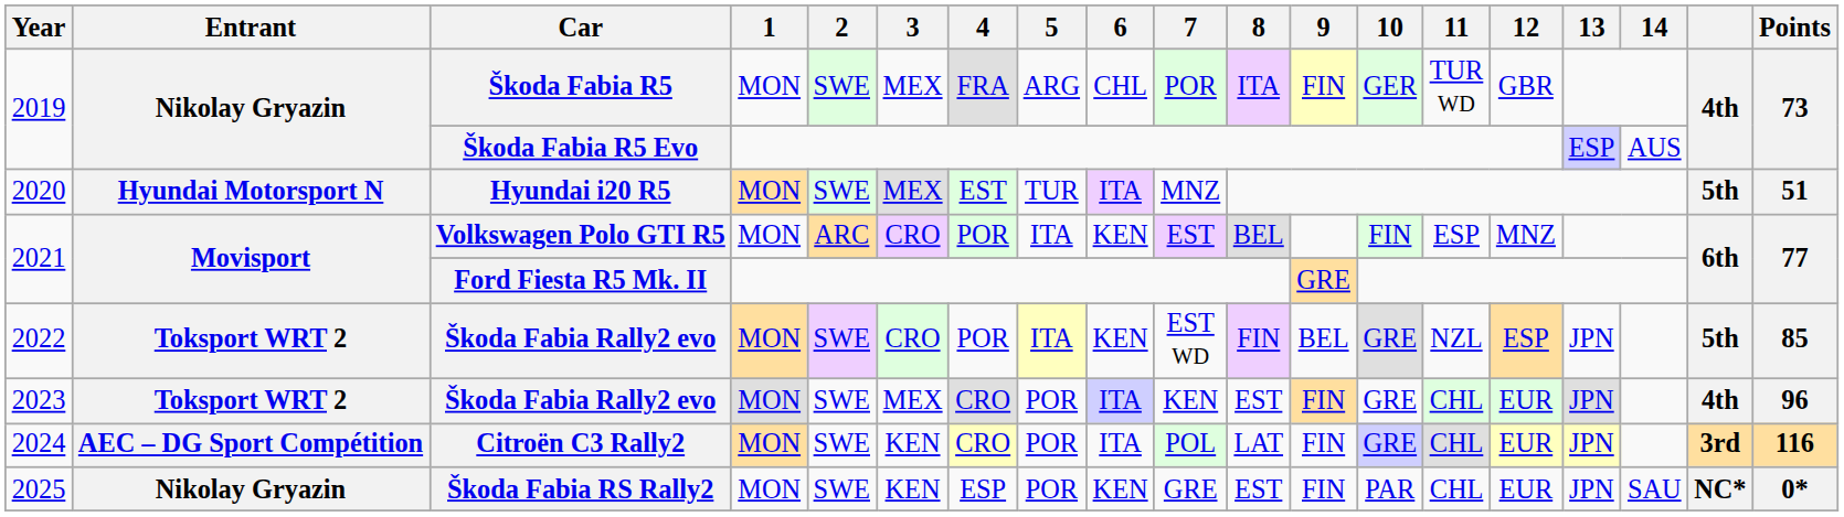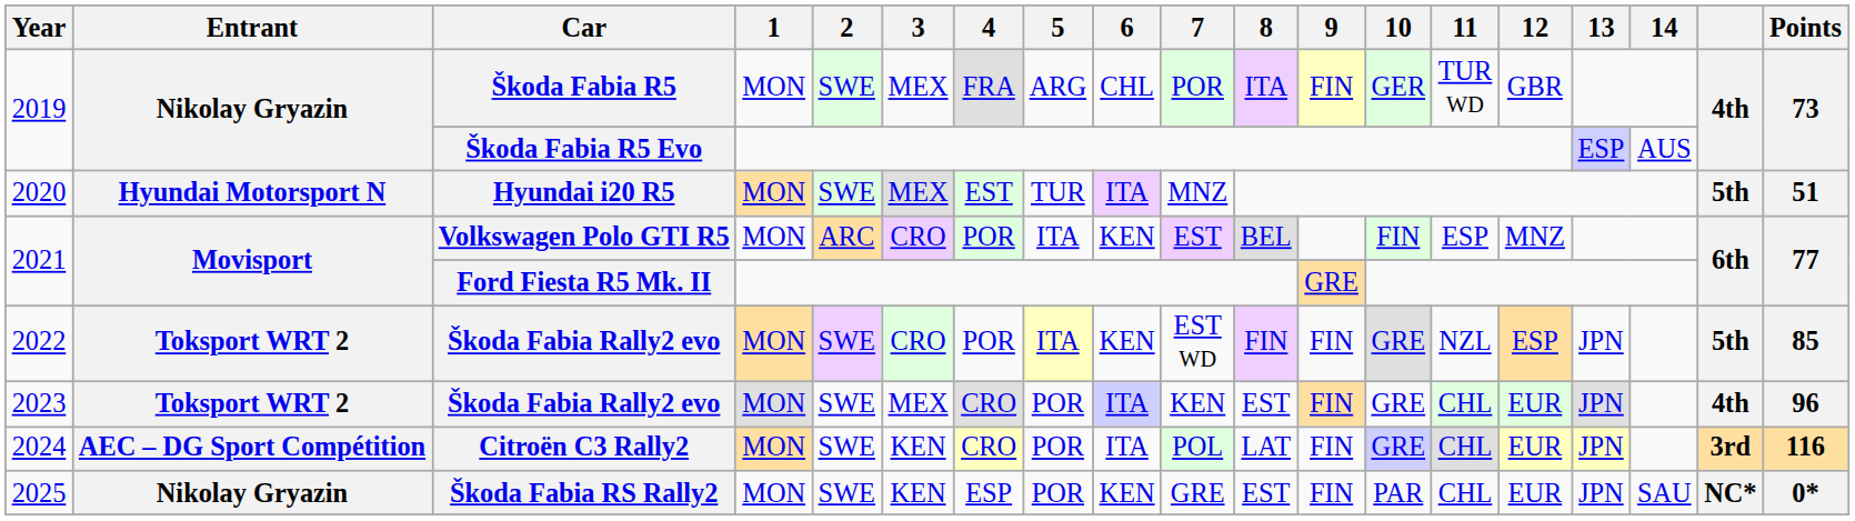 <table class="wikitable" style="text-align:center; font-size:85%">
 <tr>
 <th>Year</th>
 <th>Entrant</th>
 <th>Car</th>
 <th>1</th>
 <th>2</th>
 <th>3</th>
 <th>4</th>
 <th>5</th>
 <th>6</th>
 <th>7</th>
 <th>8</th>
 <th>9</th>
 <th>10</th>
 <th>11</th>
 <th>12</th>
 <th>13</th>
 <th>14</th>
 <th></th>
 <th>Points</th>
 </tr>
 <tr>
 <td rowspan="2"><a href='#'>2019</a></td>
 <th rowspan="2" nowrap>Nikolay Gryazin</th>
 <th nowrap><a href='#'>Škoda Fabia R5</a></th>
 <td><a href='#'>MON</a></td>
 <td style="background:#DFFFDF;"><a href='#'>SWE</a><br></td>
 <td><a href='#'>MEX</a></td>
 <td style="background:#DFDFDF;"><a href='#'>FRA</a><br></td>
 <td><a href='#'>ARG</a></td>
 <td><a href='#'>CHL</a></td>
 <td style="background:#DFFFDF;"><a href='#'>POR</a><br></td>
 <td style="background:#EFCFFF;"><a href='#'>ITA</a><br></td>
 <td style="background:#FFFFBF;"><a href='#'>FIN</a><br></td>
 <td style="background:#DFFFDF;"><a href='#'>GER</a><br></td>
 <td><a href='#'>TUR</a><br><small>WD</small></td>
 <td><a href='#'>GBR</a></td>
 <td colspan=2></td>
 <th rowspan="2">4th</th>
 <th rowspan="2">73</th>
 </tr>
 <tr>
 <th nowrap><a href='#'>Škoda Fabia R5 Evo</a></th>
 <td colspan=12></td>
 <td style="background:#CFCFFF;"><a href='#'>ESP</a><br></td>
 <td><a href='#'>AUS</a><br></td>
 </tr>
 <tr>
 <td><a href='#'>2020</a></td>
 <th nowrap><a href='#'>Hyundai Motorsport N</a></th>
 <th nowrap><a href='#'>Hyundai i20 R5</a></th>
 <td style="background:#FFDF9F;"><a href='#'>MON</a><br></td>
 <td style="background:#DFFFDF;"><a href='#'>SWE</a><br></td>
 <td style="background:#DFDFDF;"><a href='#'>MEX</a><br></td>
 <td style="background:#DFFFDF;"><a href='#'>EST</a><br></td>
 <td><a href='#'>TUR</a></td>
 <td style="background:#EFCFFF;"><a href='#'>ITA</a><br></td>
 <td><a href='#'>MNZ</a></td>
 <td colspan=7></td>
 <th>5th</th>
 <th>51</th>
 </tr>
 <tr>
 <td rowspan="2"><a href='#'>2021</a></td>
 <th rowspan="2" nowrap><a href='#'>Movisport</a></th>
 <th nowrap><a href='#'>Volkswagen Polo GTI R5</a></th>
 <td><a href='#'>MON</a></td>
 <td style="background:#FFDF9F;"><a href='#'>ARC</a><br></td>
 <td style="background:#EFCFFF;"><a href='#'>CRO</a><br></td>
 <td style="background:#DFFFDF;"><a href='#'>POR</a><br></td>
 <td><a href='#'>ITA</a></td>
 <td><a href='#'>KEN</a></td>
 <td style="background:#EFCFFF;"><a href='#'>EST</a><br></td>
 <td style="background:#DFDFDF;"><a href='#'>BEL</a><br></td>
 <td></td>
 <td style="background:#DFFFDF;"><a href='#'>FIN</a><br></td>
 <td><a href='#'>ESP</a></td>
 <td><a href='#'>MNZ</a></td>
 <td colspan=2></td>
 <th rowspan="2">6th</th>
 <th rowspan="2">77</th>
 </tr>
 <tr>
 <th nowrap><a href='#'>Ford Fiesta R5 Mk. II</a></th>
 <td colspan=8></td>
 <td style="background:#FFDF9F;"><a href='#'>GRE</a><br></td>
 <td colspan=5></td>
 </tr>
 <tr>
 <td><a href='#'>2022</a></td>
 <th nowrap><a href='#'>Toksport WRT</a> 2</th>
 <th nowrap><a href='#'>Škoda Fabia Rally2 evo</a></th>
 <td style="background:#FFDF9F;"><a href='#'>MON</a><br></td>
 <td style="background:#EFCFFF;"><a href='#'>SWE</a><br></td>
 <td style="background:#DFFFDF;"><a href='#'>CRO</a><br></td>
 <td><a href='#'>POR</a></td>
 <td style="background:#FFFFBF;"><a href='#'>ITA</a><br></td>
 <td><a href='#'>KEN</a></td>
 <td><a href='#'>EST</a><br><small>WD</small></td>
 <td style="background:#EFCFFF;"><a href='#'>FIN</a><br></td>
-<td><a href='#'>BEL</a></td>
+<td><a href='#'>FIN</a></td>
 <td style="background:#DFDFDF;"><a href='#'>GRE</a><br></td>
 <td><a href='#'>NZL</a></td>
 <td style="background:#FFDF9F;"><a href='#'>ESP</a><br></td>
 <td><a href='#'>JPN</a></td>
 <td></td>
 <th>5th</th>
 <th>85</th>
 </tr>
 <tr>
 <td><a href='#'>2023</a></td>
 <th nowrap><a href='#'>Toksport WRT</a> 2</th>
 <th nowrap><a href='#'>Škoda Fabia Rally2 evo</a></th>
 <td style="background:#DFDFDF;"><a href='#'>MON</a><br></td>
 <td><a href='#'>SWE</a></td>
 <td><a href='#'>MEX</a></td>
 <td style="background:#DFDFDF;"><a href='#'>CRO</a><br></td>
 <td><a href='#'>POR</a></td>
 <td style="background:#CFCFFF;"><a href='#'>ITA</a><br></td>
 <td><a href='#'>KEN</a></td>
 <td><a href='#'>EST</a></td>
 <td style="background:#FFDF9F;"><a href='#'>FIN</a><br></td>
 <td><a href='#'>GRE</a></td>
 <td style="background:#DFFFDF;"><a href='#'>CHL</a><br></td>
 <td style="background:#DFFFDF;"><a href='#'>EUR</a><br></td>
 <td style="background:#DFDFDF;"><a href='#'>JPN</a><br></td>
 <td></td>
 <th>4th</th>
 <th>96</th>
 </tr>
 <tr>
 <td><a href='#'>2024</a></td>
 <th nowrap><a href='#'>AEC – DG Sport Compétition</a></th>
 <th nowrap><a href='#'>Citroën C3 Rally2</a></th>
 <td style="background:#FFDF9F;"><a href='#'>MON</a><br></td>
 <td><a href='#'>SWE</a></td>
 <td><a href='#'>KEN</a></td>
 <td style="background:#FFFFBF;"><a href='#'>CRO</a><br></td>
 <td><a href='#'>POR</a></td>
 <td><a href='#'>ITA</a></td>
 <td style="background:#DFFFDF;"><a href='#'>POL</a><br></td>
 <td><a href='#'>LAT</a></td>
 <td><a href='#'>FIN</a></td>
 <td style="background:#CFCFFF;"><a href='#'>GRE</a><br></td>
 <td style="background:#DFDFDF;"><a href='#'>CHL</a><br></td>
 <td style="background:#FFFFBF;"><a href='#'>EUR</a><br></td>
 <td style="background:#FFFFBF;"><a href='#'>JPN</a><br></td>
 <td></td>
 <th style="background:#FFDF9F;">3rd</th>
 <th style="background:#FFDF9F;">116</th>
 </tr>
 <tr>
 <td><a href='#'>2025</a></td>
 <th nowrap>Nikolay Gryazin</th>
 <th nowrap><a href='#'>Škoda Fabia RS Rally2</a></th>
 <td><a href='#'>MON</a></td>
 <td><a href='#'>SWE</a></td>
 <td><a href='#'>KEN</a></td>
 <td><a href='#'>ESP</a></td>
 <td><a href='#'>POR</a></td>
 <td><a href='#'>KEN</a></td>
 <td><a href='#'>GRE</a></td>
 <td><a href='#'>EST</a></td>
 <td><a href='#'>FIN</a></td>
 <td><a href='#'>PAR</a></td>
 <td><a href='#'>CHL</a></td>
 <td><a href='#'>EUR</a></td>
 <td><a href='#'>JPN</a></td>
 <td><a href='#'>SAU</a></td>
 <th>NC*</th>
 <th>0*</th>
 </tr>
 </table>
